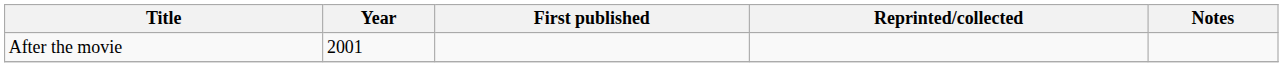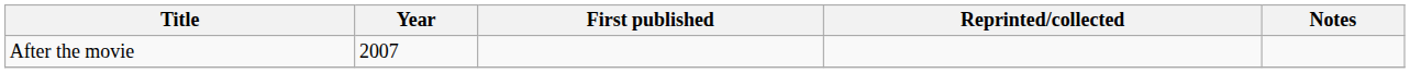 <table class='wikitable sortable' width='90%'>
 <tr>
 <th width=25%>Title</th>
 <th>Year</th>
 <th>First published</th>
 <th>Reprinted/collected</th>
 <th>Notes</th>
 </tr>
 <tr>
 <td>After the movie</td>
-<td>2001</td>
+<td>2007</td>
 <td></td>
 <td></td>
 <td></td>
 </tr>
 <tr>
 </tr>
 </table>
